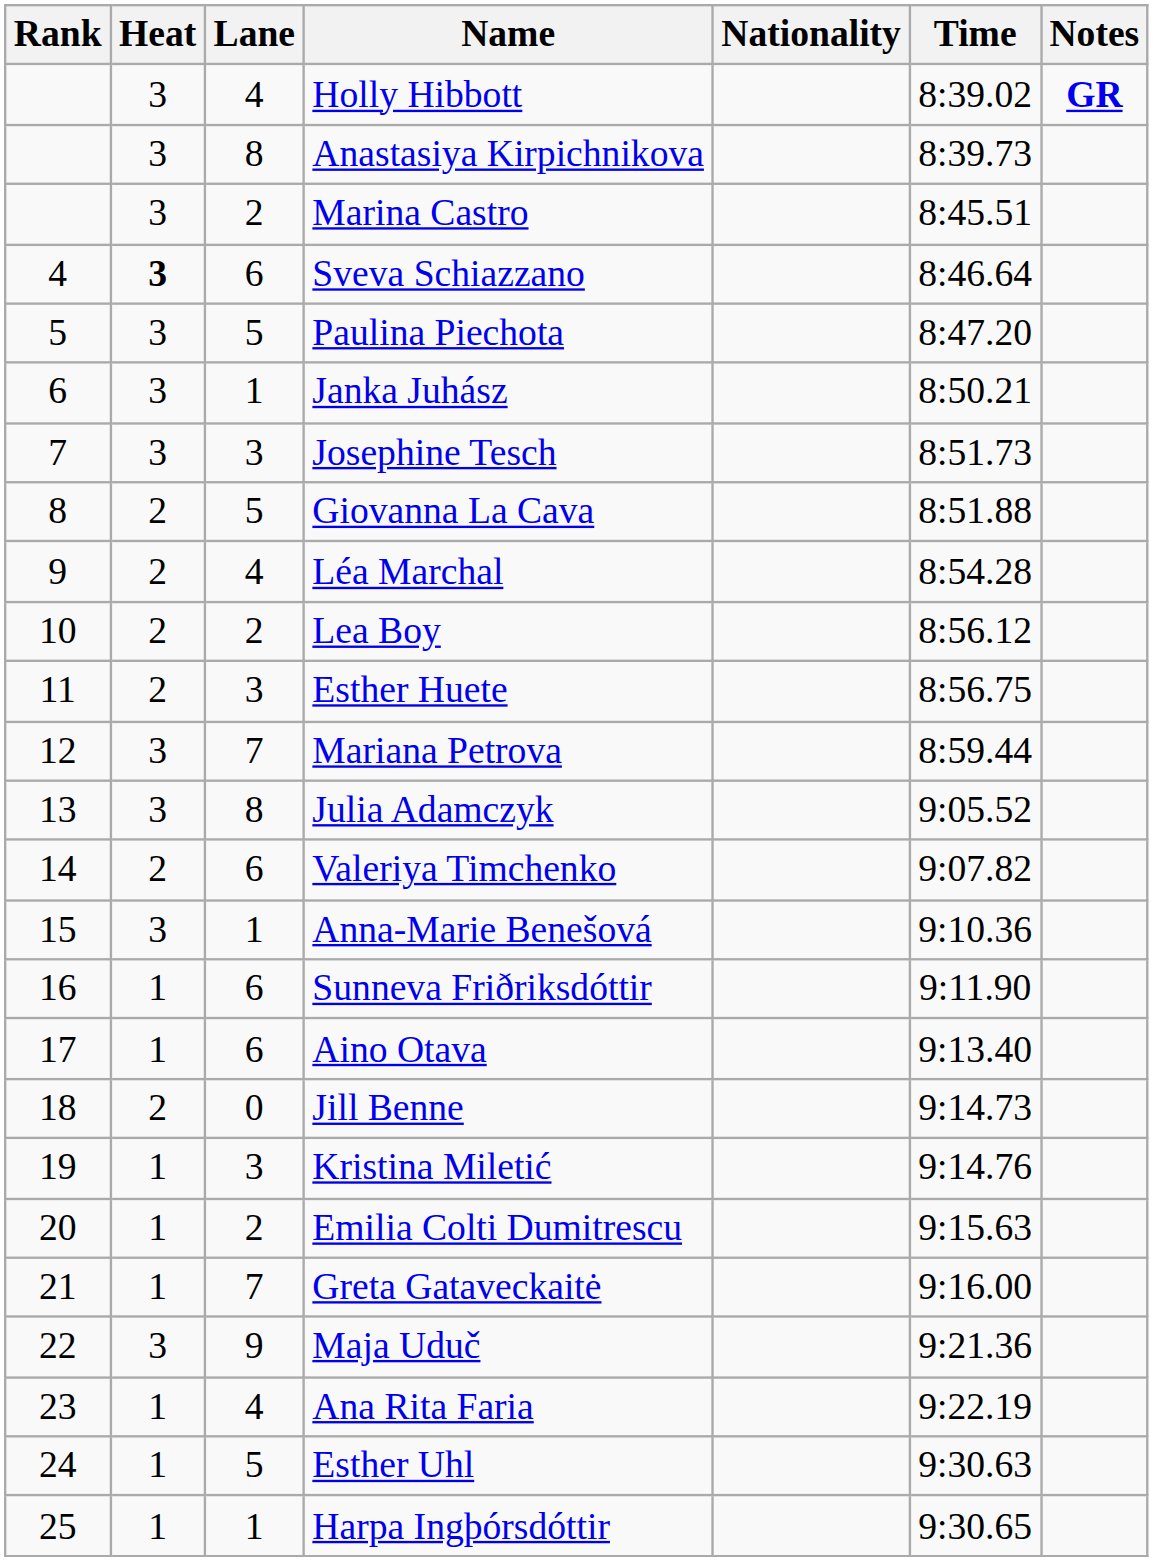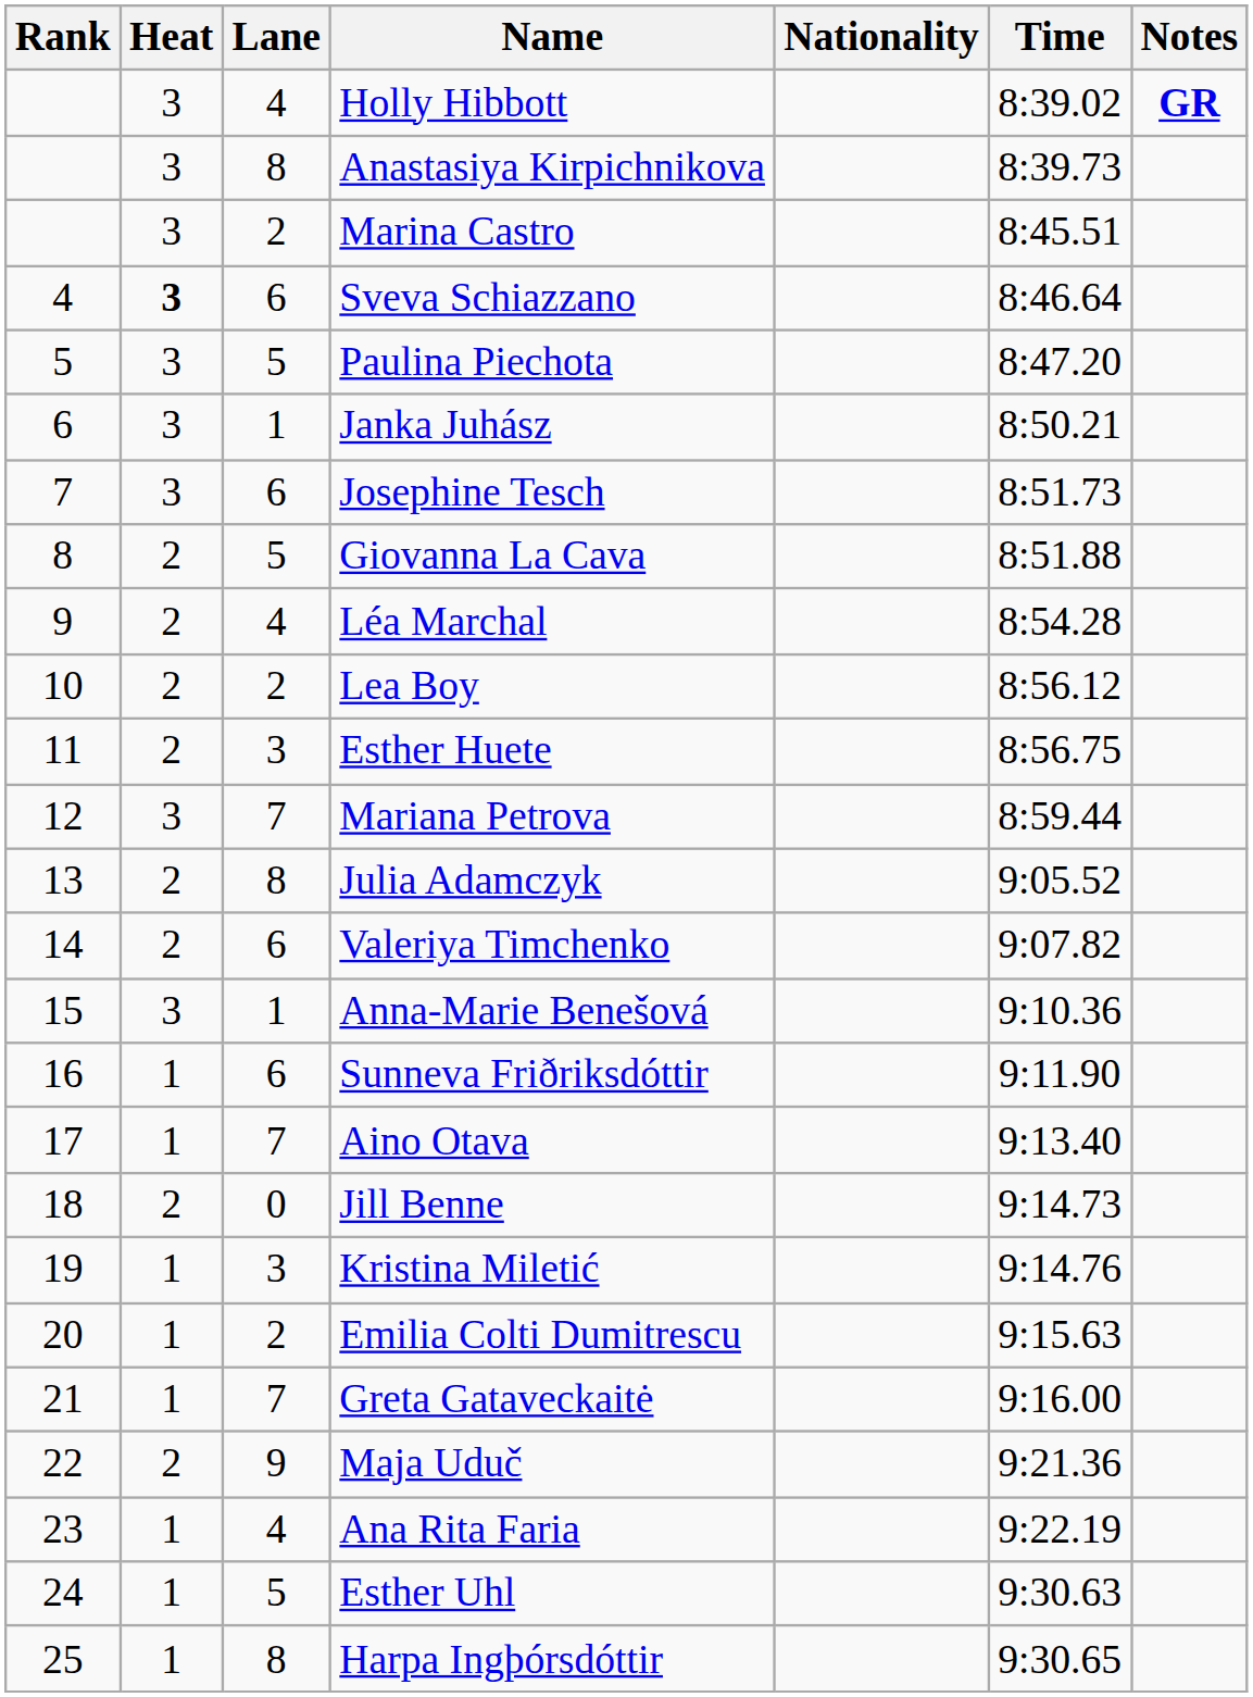 <table class='wikitable sortable' style='text-align:center'>
 <tr>
 <th>Rank</th>
 <th>Heat</th>
 <th>Lane</th>
 <th>Name</th>
 <th>Nationality</th>
 <th>Time</th>
 <th>Notes</th>
 </tr>
 <tr>
 <td></td>
 <td>3</td>
 <td>4</td>
 <td align=left><a href='#'>Holly Hibbott</a></td>
 <td align=left></td>
 <td>8:39.02</td>
 <td><strong><a href='#'>GR</a></strong></td>
 </tr>
 <tr>
 <td></td>
 <td>3</td>
 <td>8</td>
 <td align=left><a href='#'>Anastasiya Kirpichnikova</a></td>
 <td align=left></td>
 <td>8:39.73</td>
 <td></td>
 </tr>
 <tr>
 <td></td>
 <td>3</td>
 <td>2</td>
 <td align=left><a href='#'>Marina Castro</a></td>
 <td align=left></td>
 <td>8:45.51</td>
 <td></td>
 </tr>
 <tr>
 <td>4</td>
 <td><strong>3</strong></td>
 <td>6</td>
 <td align=left><a href='#'>Sveva Schiazzano</a></td>
 <td align=left></td>
 <td>8:46.64</td>
 <td></td>
 </tr>
 <tr>
 <td>5</td>
 <td>3</td>
 <td>5</td>
 <td align=left><a href='#'>Paulina Piechota</a></td>
 <td align=left></td>
 <td>8:47.20</td>
 <td></td>
 </tr>
 <tr>
 <td>6</td>
 <td>3</td>
 <td>1</td>
 <td align=left><a href='#'>Janka Juhász</a></td>
 <td align=left></td>
 <td>8:50.21</td>
 <td></td>
 </tr>
 <tr>
 <td>7</td>
 <td>3</td>
-<td>3</td>
+<td>6</td>
 <td align=left><a href='#'>Josephine Tesch</a></td>
 <td align=left></td>
 <td>8:51.73</td>
 <td></td>
 </tr>
 <tr>
 <td>8</td>
 <td>2</td>
 <td>5</td>
 <td align=left><a href='#'>Giovanna La Cava</a></td>
 <td align=left></td>
 <td>8:51.88</td>
 <td></td>
 </tr>
 <tr>
 <td>9</td>
 <td>2</td>
 <td>4</td>
 <td align=left><a href='#'>Léa Marchal</a></td>
 <td align=left></td>
 <td>8:54.28</td>
 <td></td>
 </tr>
 <tr>
 <td>10</td>
 <td>2</td>
 <td>2</td>
 <td align=left><a href='#'>Lea Boy</a></td>
 <td align=left></td>
 <td>8:56.12</td>
 <td></td>
 </tr>
 <tr>
 <td>11</td>
 <td>2</td>
 <td>3</td>
 <td align=left><a href='#'>Esther Huete</a></td>
 <td align=left></td>
 <td>8:56.75</td>
 <td></td>
 </tr>
 <tr>
 <td>12</td>
 <td>3</td>
 <td>7</td>
 <td align=left><a href='#'>Mariana Petrova</a></td>
 <td align=left></td>
 <td>8:59.44</td>
 <td></td>
 </tr>
 <tr>
 <td>13</td>
-<td>3</td>
+<td>2</td>
 <td>8</td>
 <td align=left><a href='#'>Julia Adamczyk</a></td>
 <td align=left></td>
 <td>9:05.52</td>
 <td></td>
 </tr>
 <tr>
 <td>14</td>
 <td>2</td>
 <td>6</td>
 <td align=left><a href='#'>Valeriya Timchenko</a></td>
 <td align=left></td>
 <td>9:07.82</td>
 <td></td>
 </tr>
 <tr>
 <td>15</td>
 <td>3</td>
 <td>1</td>
 <td align=left><a href='#'>Anna-Marie Benešová</a></td>
 <td align=left></td>
 <td>9:10.36</td>
 <td></td>
 </tr>
 <tr>
 <td>16</td>
 <td>1</td>
 <td>6</td>
 <td align=left><a href='#'>Sunneva Friðriksdóttir</a></td>
 <td align=left></td>
 <td>9:11.90</td>
 <td></td>
 </tr>
 <tr>
 <td>17</td>
 <td>1</td>
-<td>6</td>
+<td>7</td>
 <td align=left><a href='#'>Aino Otava</a></td>
 <td align=left></td>
 <td>9:13.40</td>
 <td></td>
 </tr>
 <tr>
 <td>18</td>
 <td>2</td>
 <td>0</td>
 <td align=left><a href='#'>Jill Benne</a></td>
 <td align=left></td>
 <td>9:14.73</td>
 <td></td>
 </tr>
 <tr>
 <td>19</td>
 <td>1</td>
 <td>3</td>
 <td align=left><a href='#'>Kristina Miletić</a></td>
 <td align=left></td>
 <td>9:14.76</td>
 <td></td>
 </tr>
 <tr>
 <td>20</td>
 <td>1</td>
 <td>2</td>
 <td align=left><a href='#'>Emilia Colti Dumitrescu</a></td>
 <td align=left></td>
 <td>9:15.63</td>
 <td></td>
 </tr>
 <tr>
 <td>21</td>
 <td>1</td>
 <td>7</td>
 <td align=left><a href='#'>Greta Gataveckaitė</a></td>
 <td align=left></td>
 <td>9:16.00</td>
 <td></td>
 </tr>
 <tr>
 <td>22</td>
-<td>3</td>
+<td>2</td>
 <td>9</td>
 <td align=left><a href='#'>Maja Uduč</a></td>
 <td align=left></td>
 <td>9:21.36</td>
 <td></td>
 </tr>
 <tr>
 <td>23</td>
 <td>1</td>
 <td>4</td>
 <td align=left><a href='#'>Ana Rita Faria</a></td>
 <td align=left></td>
 <td>9:22.19</td>
 <td></td>
 </tr>
 <tr>
 <td>24</td>
 <td>1</td>
 <td>5</td>
 <td align=left><a href='#'>Esther Uhl</a></td>
 <td align=left></td>
 <td>9:30.63</td>
 <td></td>
 </tr>
 <tr>
 <td>25</td>
 <td>1</td>
-<td>1</td>
+<td>8</td>
 <td align=left><a href='#'>Harpa Ingþórsdóttir</a></td>
 <td align=left></td>
 <td>9:30.65</td>
 <td></td>
 </tr>
 </table>
